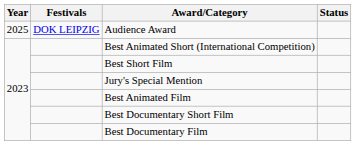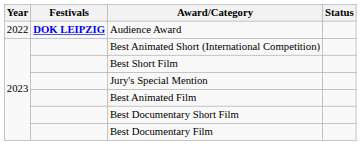 <table class="wikitable">
 <tr>
 <th>Year</th>
 <th>Festivals</th>
 <th>Award/Category</th>
 <th>Status</th>
 </tr>
 <tr>
-<td>2025</td>
-<td><a href='#'>DOK LEIPZIG</a></td>
+<td>2022</td>
+<td><strong><a href='#'>DOK LEIPZIG</a></strong></td>
 <td>Audience Award</td>
 <td></td>
 </tr>
 <tr>
 <td rowspan="6">2023</td>
 <td></td>
 <td>Best Animated Short (International Competition)</td>
 <td></td>
 </tr>
 <tr>
 <td></td>
 <td>Best Short Film</td>
 <td></td>
 </tr>
 <tr>
 <td></td>
 <td>Jury's Special Mention</td>
 <td></td>
 </tr>
 <tr>
 <td></td>
 <td>Best Animated Film</td>
 <td></td>
 </tr>
 <tr>
 <td></td>
 <td>Best Documentary Short Film</td>
 <td></td>
 </tr>
 <tr>
 <td></td>
 <td>Best Documentary Film</td>
 <td></td>
 </tr>
 </table>
